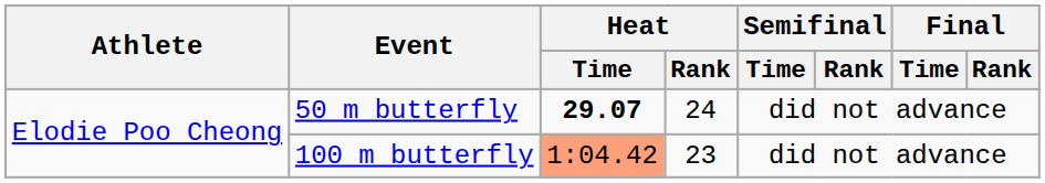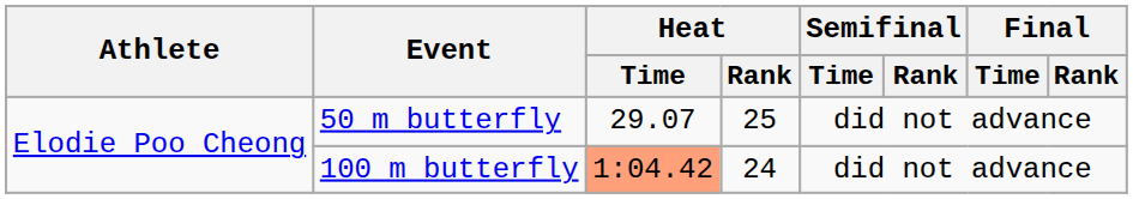 <table class=wikitable style="font-size:90%">
 <tr>
 <th rowspan=2>Athlete</th>
 <th rowspan=2>Event</th>
 <th colspan="2">Heat</th>
 <th colspan="2">Semifinal</th>
 <th colspan="2">Final</th>
 </tr>
 <tr style="font-size:95%">
 <th>Time</th>
 <th>Rank</th>
 <th>Time</th>
 <th>Rank</th>
 <th>Time</th>
 <th>Rank</th>
 </tr>
 <tr align=center>
 <td align=left rowspan=2><a href='#'>Elodie Poo Cheong</a></td>
 <td align=left><a href='#'>50 m butterfly</a></td>
-<td><strong>29.07</strong></td>
-<td>24</td>
+<td>29.07</td>
+<td>25</td>
 <td colspan=4>did not advance</td>
 </tr>
 <tr align=center>
 <td align=left><a href='#'>100 m butterfly</a></td>
 <td style="background: lightsalmon;">1:04.42</td>
-<td>23</td>
+<td>24</td>
 <td colspan=4>did not advance</td>
 </tr>
 </table>
